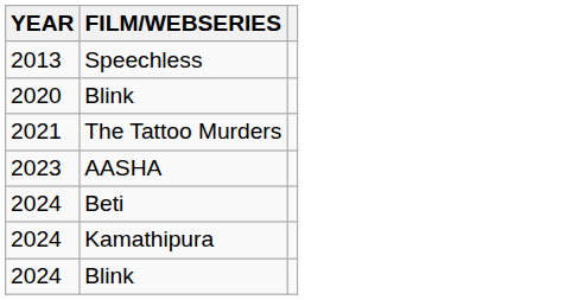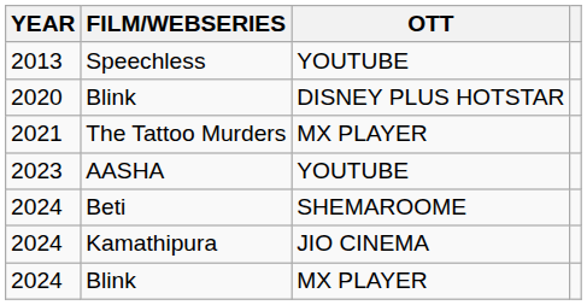 <table class="wikitable">
 <tr>
 <th>YEAR</th>
 <th>FILM/WEBSERIES</th>
+<th>OTT</th>
 <th></th>
 </tr>
 <tr>
 <td>2013</td>
 <td>Speechless</td>
+<td>YOUTUBE</td>
 <td></td>
 </tr>
 <tr>
 <td>2020</td>
 <td>Blink</td>
+<td>DISNEY PLUS HOTSTAR</td>
 <td></td>
 </tr>
 <tr>
 <td>2021</td>
 <td>The Tattoo Murders</td>
+<td>MX PLAYER</td>
 <td></td>
 </tr>
 <tr>
 <td>2023</td>
 <td>AASHA</td>
+<td>YOUTUBE</td>
 <td></td>
 </tr>
 <tr>
 <td>2024</td>
 <td>Beti</td>
+<td>SHEMAROOME</td>
 <td></td>
 </tr>
 <tr>
 <td>2024</td>
 <td>Kamathipura</td>
+<td>JIO CINEMA</td>
 <td></td>
 </tr>
 <tr>
 <td>2024</td>
 <td>Blink</td>
+<td>MX PLAYER</td>
 <td></td>
 </tr>
 </table>
